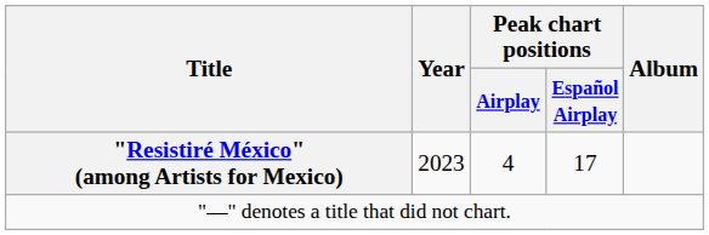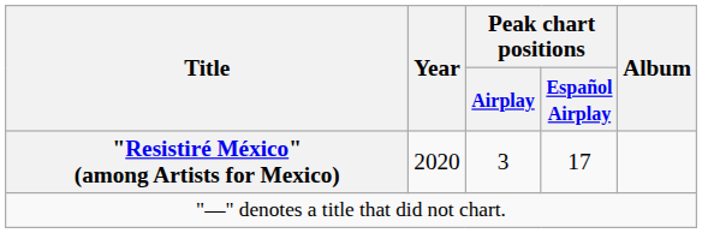 <table class="wikitable plainrowheaders" style="text-align:center;">
 <tr>
 <th scope="col" rowspan="2" style="width:17em;">Title</th>
 <th scope="col" rowspan="2">Year</th>
 <th scope="col" colspan="2">Peak chart<br>positions</th>
 <th scope="col" rowspan="2">Album</th>
 </tr>
 <tr>
 <th style="width:45px;"><small><a href='#'>Airplay</a></small></th>
 <th style="width:45px;"><small><a href='#'>Español<br>Airplay</a></small></th>
 </tr>
 <tr>
 <th scope="row">"<a href='#'>Resistiré México</a>"<br><span>(among Artists for Mexico)</span></th>
-<td>2023</td>
-<td>4</td>
+<td>2020</td>
+<td>3</td>
 <td>17</td>
 <td></td>
 </tr>
 <tr>
 <td colspan="5" style="font-size:90%">"—" denotes a title that did not chart.</td>
 </tr>
 </table>
